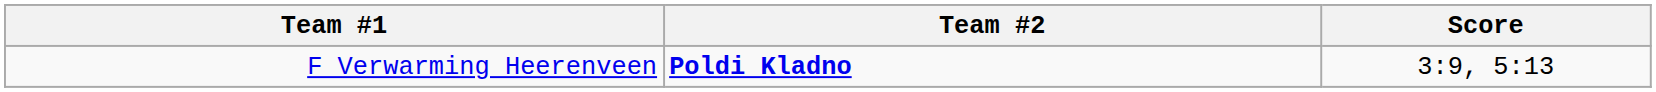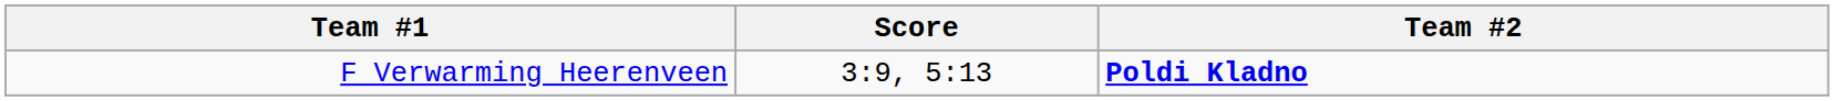 <table class="wikitable" style="text-align: center;">
 <tr>
 <th width=22%>Team #1</th>
+<th width=11%>Score</th>
 <th width=22%>Team #2</th>
-<th width=11%>Score</th>
 </tr>
 <tr>
 <td style="text-align: right;"><a href='#'>F Verwarming Heerenveen</a> </td>
+<td>3:9, 5:13</td>
 <td style="text-align: left;"> <strong><a href='#'>Poldi Kladno</a></strong></td>
-<td>3:9, 5:13</td>
 </tr>
 </table>
